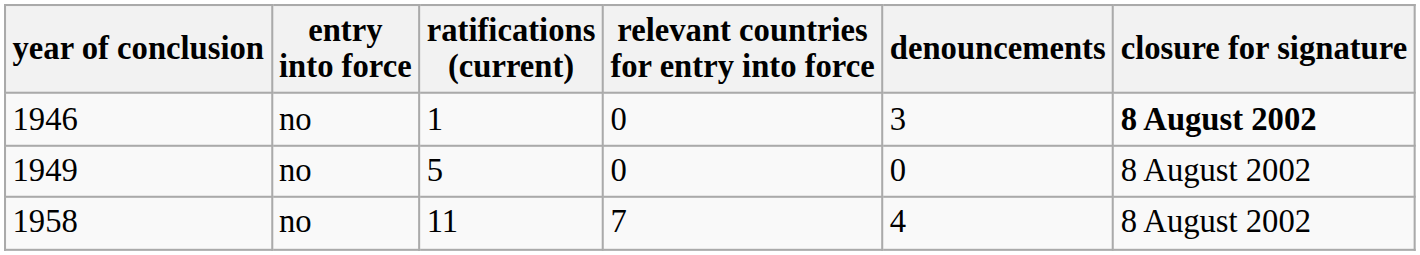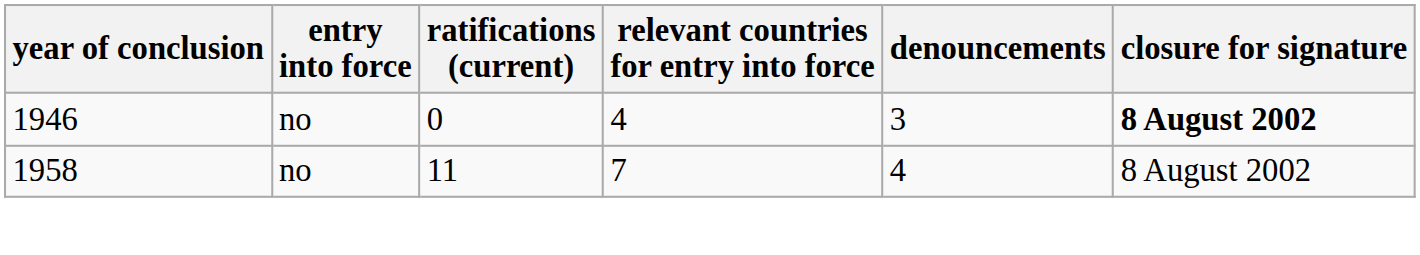 <table class="wikitable">
 <tr>
 <th>year of conclusion</th>
 <th>entry <br>into force</th>
 <th>ratifications <br>(current)</th>
 <th>relevant countries<br>for entry into force</th>
 <th>denouncements</th>
 <th>closure for signature</th>
 </tr>
 <tr>
 <td>1946</td>
 <td>no</td>
-<td>1</td>
 <td>0</td>
+<td>4</td>
 <td>3</td>
 <td><strong>8 August 2002</strong></td>
-</tr>
-<tr>
-<td>1949</td>
-<td>no</td>
-<td>5</td>
-<td>0</td>
-<td>0</td>
-<td>8 August 2002</td>
 </tr>
 <tr>
 <td>1958</td>
 <td>no</td>
 <td>11</td>
 <td>7</td>
 <td>4</td>
 <td>8 August 2002</td>
 </tr>
 </table>
